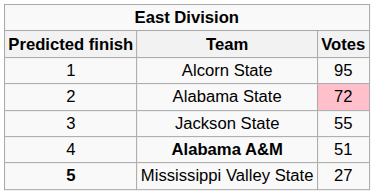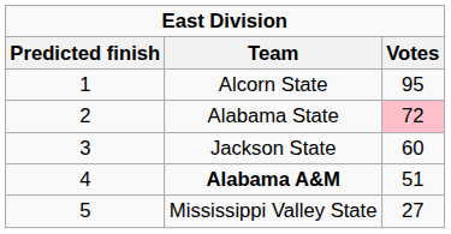 <table class="wikitable">
 <tr align="center">
 <td align="center" Colspan="3"><strong>East Division</strong></td>
 </tr>
 <tr align="center">
 <th>Predicted finish</th>
 <th>Team</th>
 <th>Votes</th>
 </tr>
 <tr align="center">
 <td>1</td>
 <td>Alcorn State</td>
 <td>95</td>
 </tr>
 <tr align="center">
 <td>2</td>
 <td>Alabama State</td>
 <td style="background: pink;">72</td>
 </tr>
 <tr align="center">
 <td>3</td>
 <td>Jackson State</td>
-<td>55</td>
+<td>60</td>
 </tr>
 <tr align="center">
 <td>4</td>
 <td><strong>Alabama A&M</strong></td>
 <td>51</td>
 </tr>
 <tr align="center">
-<td><strong>5</strong></td>
+<td>5</td>
 <td>Mississippi Valley State</td>
 <td>27</td>
 </tr>
 </table>
